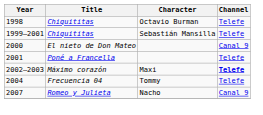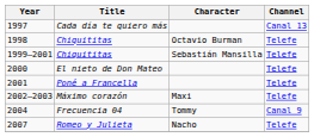 <table class="wikitable" style="font-size:90%;">
 <tr>
 <th>Year</th>
 <th>Title</th>
 <th>Character</th>
 <th>Channel</th>
+</tr>
+<tr>
+<td>1997</td>
+<td><em>Cada día te quiero más</em></td>
+<td></td>
+<td><a href='#'>Canal 13</a></td>
 </tr>
 <tr>
 <td>1998</td>
 <td><em><a href='#'>Chiquititas</a></em></td>
 <td>Octavio Burman</td>
 <td><a href='#'>Telefe</a></td>
 </tr>
 <tr>
 <td>1999–2001</td>
 <td><em><a href='#'>Chiquititas</a></em></td>
 <td>Sebastián Mansilla</td>
 <td><a href='#'>Telefe</a></td>
 </tr>
 <tr>
 <td>2000</td>
 <td><em>El nieto de Don Mateo</em></td>
 <td></td>
-<td><a href='#'>Canal 9</a></td>
+<td><a href='#'>Telefe</a></td>
 </tr>
 <tr>
 <td>2001</td>
 <td><em><a href='#'>Poné a Francella</a></em></td>
 <td></td>
 <td><a href='#'>Telefe</a></td>
 </tr>
 <tr>
 <td>2002–2003</td>
 <td><em>Máximo corazón</em></td>
 <td>Maxi</td>
-<td><strong><a href='#'>Telefe</a></strong></td>
+<td><a href='#'>Telefe</a></td>
 </tr>
 <tr>
 <td>2004</td>
 <td><em>Frecuencia 04</em></td>
 <td>Tommy</td>
-<td><a href='#'>Telefe</a></td>
+<td><a href='#'>Canal 9</a></td>
 </tr>
 <tr>
 <td>2007</td>
 <td><em><a href='#'>Romeo y Julieta</a></em></td>
 <td>Nacho</td>
-<td><a href='#'>Canal 9</a></td>
+<td><a href='#'>Telefe</a></td>
 </tr>
 <tr>
 </tr>
 </table>
